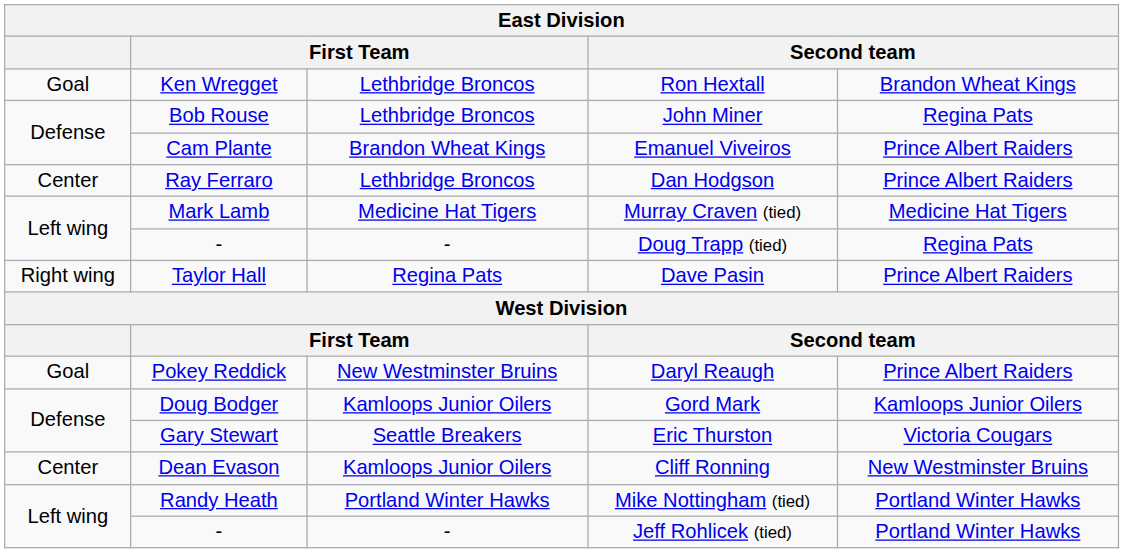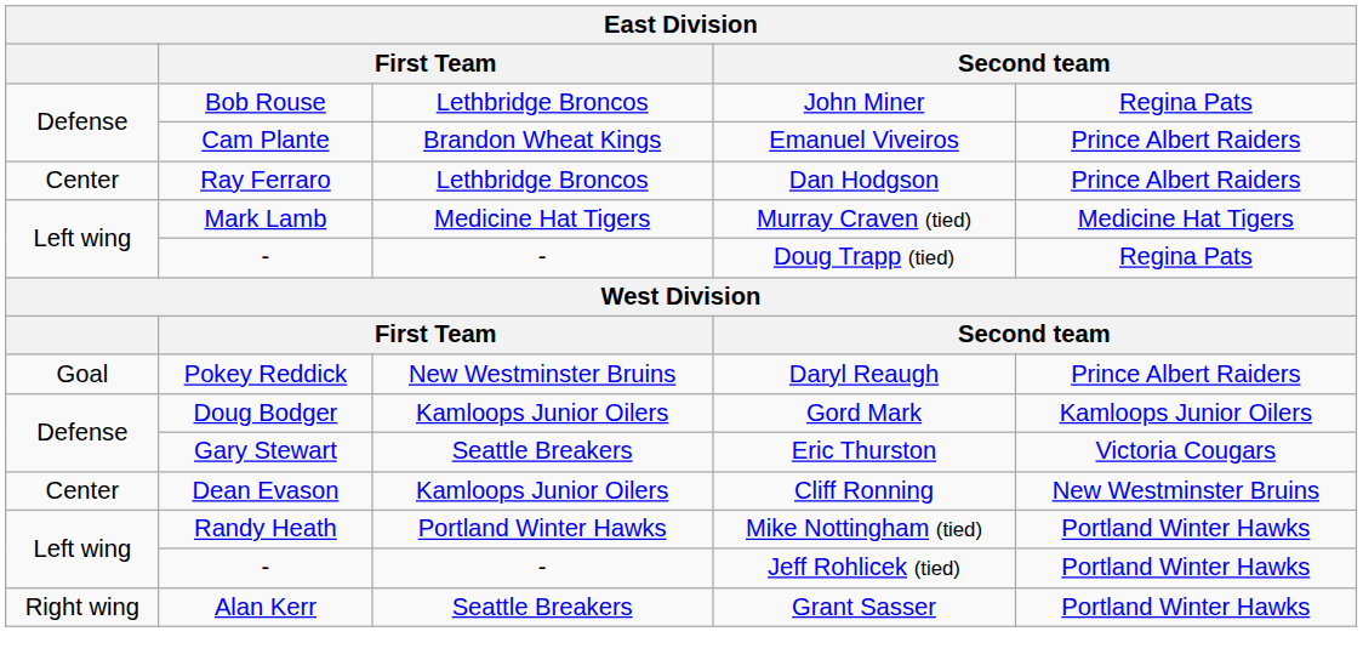 <table class="wikitable" style="text-align:center;" width="70%">
 <tr>
 <th colspan="5">East Division</th>
 </tr>
 <tr>
 <th></th>
 <th colspan="2">First Team</th>
 <th colspan="2">Second team</th>
-</tr>
-<tr>
-<td>Goal</td>
-<td><a href='#'>Ken Wregget</a></td>
-<td><a href='#'>Lethbridge Broncos</a></td>
-<td><a href='#'>Ron Hextall</a></td>
-<td><a href='#'>Brandon Wheat Kings</a></td>
 </tr>
 <tr>
 <td rowspan="2">Defense</td>
 <td><a href='#'>Bob Rouse</a></td>
 <td><a href='#'>Lethbridge Broncos</a></td>
 <td><a href='#'>John Miner</a></td>
 <td><a href='#'>Regina Pats</a></td>
 </tr>
 <tr>
 <td><a href='#'>Cam Plante</a></td>
 <td><a href='#'>Brandon Wheat Kings</a></td>
 <td><a href='#'>Emanuel Viveiros</a></td>
 <td><a href='#'>Prince Albert Raiders</a></td>
 </tr>
 <tr>
 <td>Center</td>
 <td><a href='#'>Ray Ferraro</a></td>
 <td><a href='#'>Lethbridge Broncos</a></td>
 <td><a href='#'>Dan Hodgson</a></td>
 <td><a href='#'>Prince Albert Raiders</a></td>
 </tr>
 <tr>
 <td rowspan="2">Left wing</td>
 <td><a href='#'>Mark Lamb</a></td>
 <td><a href='#'>Medicine Hat Tigers</a></td>
 <td><a href='#'>Murray Craven</a> <small>(tied)</small></td>
 <td><a href='#'>Medicine Hat Tigers</a></td>
 </tr>
 <tr>
 <td>-</td>
 <td>-</td>
 <td><a href='#'>Doug Trapp</a> <small>(tied)</small></td>
 <td><a href='#'>Regina Pats</a></td>
-</tr>
-<tr>
-<td>Right wing</td>
-<td><a href='#'>Taylor Hall</a></td>
-<td><a href='#'>Regina Pats</a></td>
-<td><a href='#'>Dave Pasin</a></td>
-<td><a href='#'>Prince Albert Raiders</a></td>
 </tr>
 <tr>
 <th colspan="5">West Division</th>
 </tr>
 <tr>
 <th></th>
 <th colspan="2">First Team</th>
 <th colspan="2">Second team</th>
 </tr>
 <tr>
 <td>Goal</td>
 <td><a href='#'>Pokey Reddick</a></td>
 <td><a href='#'>New Westminster Bruins</a></td>
 <td><a href='#'>Daryl Reaugh</a></td>
 <td><a href='#'>Prince Albert Raiders</a></td>
 </tr>
 <tr>
 <td rowspan="2">Defense</td>
 <td><a href='#'>Doug Bodger</a></td>
 <td><a href='#'>Kamloops Junior Oilers</a></td>
 <td><a href='#'>Gord Mark</a></td>
 <td><a href='#'>Kamloops Junior Oilers</a></td>
 </tr>
 <tr>
 <td><a href='#'>Gary Stewart</a></td>
 <td><a href='#'>Seattle Breakers</a></td>
 <td><a href='#'>Eric Thurston</a></td>
 <td><a href='#'>Victoria Cougars</a></td>
 </tr>
 <tr>
 <td>Center</td>
 <td><a href='#'>Dean Evason</a></td>
 <td><a href='#'>Kamloops Junior Oilers</a></td>
 <td><a href='#'>Cliff Ronning</a></td>
 <td><a href='#'>New Westminster Bruins</a></td>
 </tr>
 <tr>
 <td rowspan="2">Left wing</td>
 <td><a href='#'>Randy Heath</a></td>
 <td><a href='#'>Portland Winter Hawks</a></td>
 <td><a href='#'>Mike Nottingham</a> <small>(tied)</small></td>
 <td><a href='#'>Portland Winter Hawks</a></td>
 </tr>
 <tr>
 <td>-</td>
 <td>-</td>
 <td><a href='#'>Jeff Rohlicek</a> <small>(tied)</small></td>
 <td><a href='#'>Portland Winter Hawks</a></td>
 </tr>
+<tr>
+<td>Right wing</td>
+<td><a href='#'>Alan Kerr</a></td>
+<td><a href='#'>Seattle Breakers</a></td>
+<td><a href='#'>Grant Sasser</a></td>
+<td><a href='#'>Portland Winter Hawks</a></td>
+</tr>
 </table>
